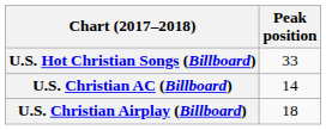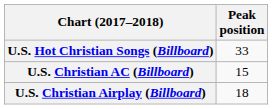 <table class="wikitable sortable plainrowheaders" style="text-align:center">
 <tr>
 <th>Chart (2017–2018)</th>
 <th>Peak<br>position</th>
 </tr>
 <tr>
 <th scope="row">U.S. <a href='#'>Hot Christian Songs</a> (<em><a href='#'>Billboard</a></em>)</th>
 <td>33</td>
 </tr>
 <tr>
 <th scope="row">U.S. <a href='#'>Christian AC</a> (<em><a href='#'>Billboard</a></em>)</th>
-<td>14</td>
+<td>15</td>
 </tr>
 <tr>
 <th scope="row">U.S. <a href='#'>Christian Airplay</a> (<em><a href='#'>Billboard</a></em>)</th>
 <td>18</td>
 </tr>
 </table>
